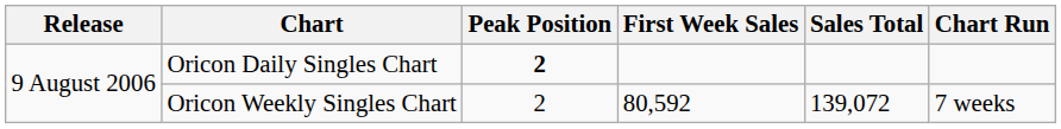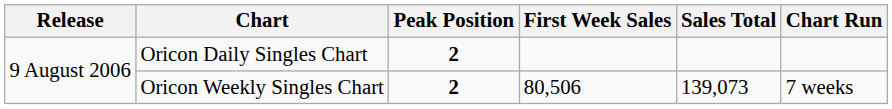 <table class="wikitable">
 <tr>
 <th>Release</th>
 <th>Chart</th>
 <th>Peak Position</th>
 <th>First Week Sales</th>
 <th>Sales Total</th>
 <th>Chart Run</th>
 </tr>
 <tr>
 <td rowspan="2">9 August 2006</td>
 <td>Oricon Daily Singles Chart</td>
 <td align="center"><strong>2</strong></td>
 <td></td>
 <td></td>
 <td></td>
 </tr>
 <tr>
 <td>Oricon Weekly Singles Chart</td>
-<td align="center">2</td>
-<td>80,592</td>
-<td>139,072</td>
+<td align="center"><strong>2</strong></td>
+<td>80,506</td>
+<td>139,073</td>
 <td>7 weeks</td>
 </tr>
 </table>
